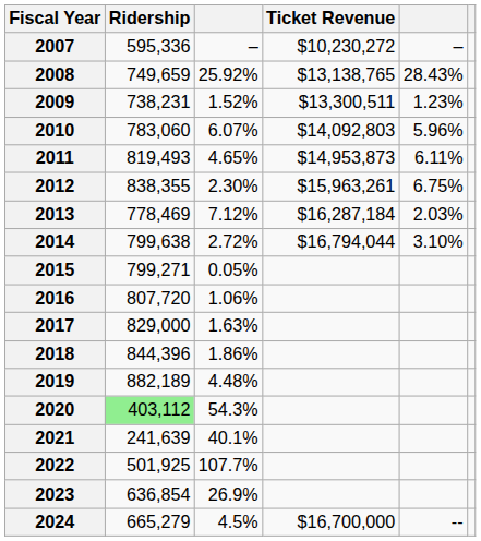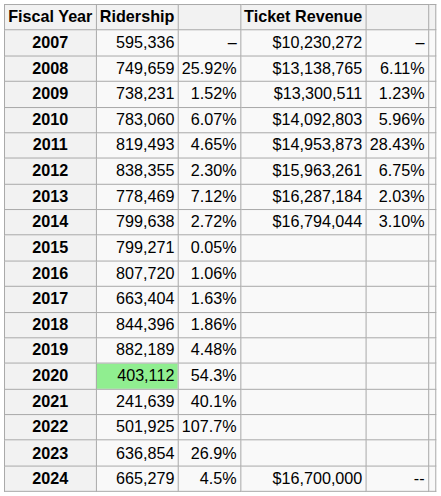 <table class="wikitable" style="text-align:right;">
 <tr>
 <th>Fiscal Year</th>
 <th>Ridership</th>
 <th></th>
 <th>Ticket Revenue</th>
 <th></th>
 <th></th>
 </tr>
 <tr>
 <th>2007</th>
 <td>595,336</td>
 <td>–</td>
 <td>$10,230,272</td>
 <td>–</td>
 <td></td>
 </tr>
 <tr>
 <th>2008</th>
 <td>749,659</td>
 <td>25.92%</td>
 <td>$13,138,765</td>
-<td>28.43%</td>
+<td>6.11%</td>
 <td></td>
 </tr>
 <tr>
 <th>2009</th>
 <td>738,231</td>
 <td>1.52%</td>
 <td>$13,300,511</td>
 <td>1.23%</td>
 <td></td>
 </tr>
 <tr>
 <th>2010</th>
 <td>783,060</td>
 <td>6.07%</td>
 <td>$14,092,803</td>
 <td>5.96%</td>
 <td></td>
 </tr>
 <tr>
 <th>2011</th>
 <td>819,493</td>
 <td>4.65%</td>
 <td>$14,953,873</td>
-<td>6.11%</td>
+<td>28.43%</td>
 <td></td>
 </tr>
 <tr>
 <th>2012</th>
 <td>838,355</td>
 <td>2.30%</td>
 <td>$15,963,261</td>
 <td>6.75%</td>
 <td></td>
 </tr>
 <tr>
 <th>2013</th>
 <td>778,469</td>
 <td>7.12%</td>
 <td>$16,287,184</td>
 <td>2.03%</td>
 <td></td>
 </tr>
 <tr>
 <th>2014</th>
 <td>799,638</td>
 <td>2.72%</td>
 <td>$16,794,044</td>
 <td>3.10%</td>
 <td></td>
 </tr>
 <tr>
 <th>2015</th>
 <td>799,271</td>
 <td>0.05%</td>
 <td></td>
 <td></td>
 <td></td>
 </tr>
 <tr>
 <th>2016</th>
 <td>807,720</td>
 <td>1.06%</td>
 <td></td>
 <td></td>
 <td></td>
 </tr>
 <tr>
 <th>2017</th>
-<td>829,000</td>
+<td>663,404</td>
 <td>1.63%</td>
 <td></td>
 <td></td>
 <td></td>
 </tr>
 <tr>
 <th>2018</th>
 <td>844,396</td>
 <td>1.86%</td>
 <td></td>
 <td></td>
 <td></td>
 </tr>
 <tr>
 <th>2019</th>
 <td>882,189</td>
 <td>4.48%</td>
 <td></td>
 <td></td>
 <td></td>
 </tr>
 <tr>
 <th>2020</th>
 <td style="background: lightgreen;">403,112</td>
 <td>54.3%</td>
 <td></td>
 <td></td>
 <td></td>
 </tr>
 <tr>
 <th>2021</th>
 <td>241,639</td>
 <td>40.1%</td>
 <td></td>
 <td></td>
 <td></td>
 </tr>
 <tr>
 <th>2022</th>
 <td>501,925</td>
 <td>107.7%</td>
 <td></td>
 <td></td>
 <td></td>
 </tr>
 <tr>
 <th>2023</th>
 <td>636,854</td>
 <td>26.9%</td>
 <td></td>
 <td></td>
 <td></td>
 </tr>
 <tr>
 <th>2024</th>
 <td>665,279</td>
 <td>4.5%</td>
 <td>$16,700,000</td>
 <td>--</td>
 <td></td>
 </tr>
 </table>
